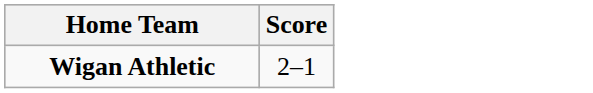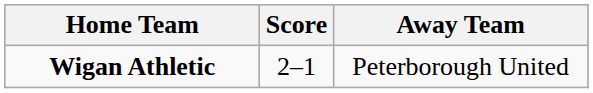 <table class="wikitable" style="text-align:center">
 <tr>
 <th width=150>Home Team</th>
 <th width=20>Score</th>
+<th width=150>Away Team</th>
 </tr>
 <tr>
 <td><strong>Wigan Athletic</strong></td>
 <td>2–1</td>
+<td>Peterborough United</td>
 </tr>
 </table>
